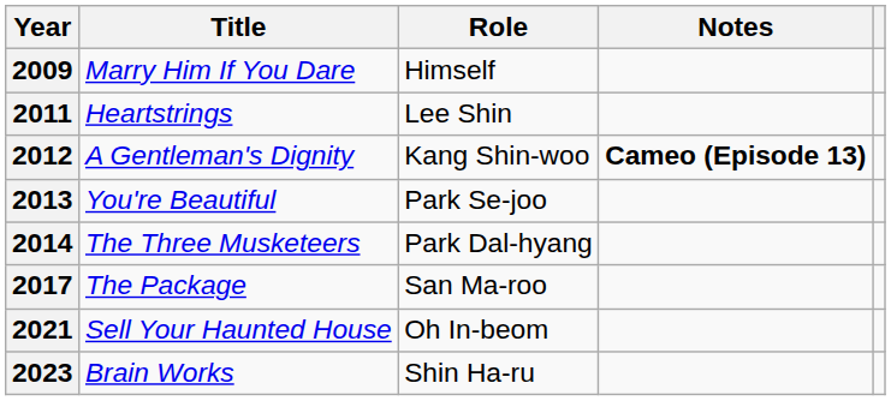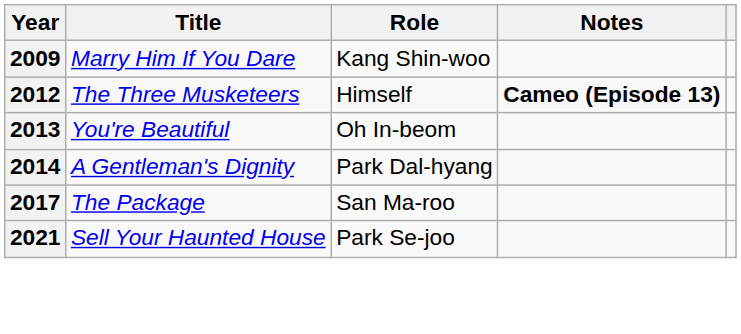 <table class="wikitable sortable plainrowheaders">
 <tr>
 <th scope="col">Year</th>
 <th scope="col">Title</th>
 <th scope="col">Role</th>
 <th scope="col">Notes</th>
 <th scope="col" class="unsortable"></th>
 </tr>
 <tr>
 <th scope="row">2009</th>
 <td><em><a href='#'>Marry Him If You Dare</a></em></td>
-<td>Himself</td>
-<td></td>
-<td></td>
-</tr>
-<tr>
-<th scope="row">2011</th>
-<td><em><a href='#'>Heartstrings</a></em></td>
-<td>Lee Shin</td>
+<td>Kang Shin-woo</td>
 <td></td>
 <td></td>
 </tr>
 <tr>
 <th scope="row">2012</th>
-<td><em><a href='#'>A Gentleman's Dignity</a></em></td>
-<td>Kang Shin-woo</td>
+<td><em><a href='#'>The Three Musketeers</a></em></td>
+<td>Himself</td>
 <td><strong>Cameo (Episode 13)</strong></td>
 <td style="text-align:center"></td>
 </tr>
 <tr>
 <th scope="row">2013</th>
 <td><em><a href='#'>You're Beautiful</a></em></td>
-<td>Park Se-joo</td>
+<td>Oh In-beom</td>
 <td></td>
 <td></td>
 </tr>
 <tr>
 <th scope="row">2014</th>
-<td><em><a href='#'>The Three Musketeers</a></em></td>
+<td><em><a href='#'>A Gentleman's Dignity</a></em></td>
 <td>Park Dal-hyang</td>
 <td></td>
 <td></td>
 </tr>
 <tr>
 <th scope="row">2017</th>
 <td><a href='#'><em>The Package</em></a></td>
 <td>San Ma-roo</td>
 <td></td>
 <td style="text-align:center"></td>
 </tr>
 <tr>
 <th scope="row">2021</th>
 <td><em><a href='#'>Sell Your Haunted House</a></em></td>
-<td>Oh In-beom</td>
-<td></td>
-<td style="text-align:center"></td>
-</tr>
-<tr>
-<th scope="row">2023</th>
-<td><em><a href='#'>Brain Works</a></em></td>
-<td>Shin Ha-ru</td>
+<td>Park Se-joo</td>
 <td></td>
 <td style="text-align:center"></td>
 </tr>
 </table>
